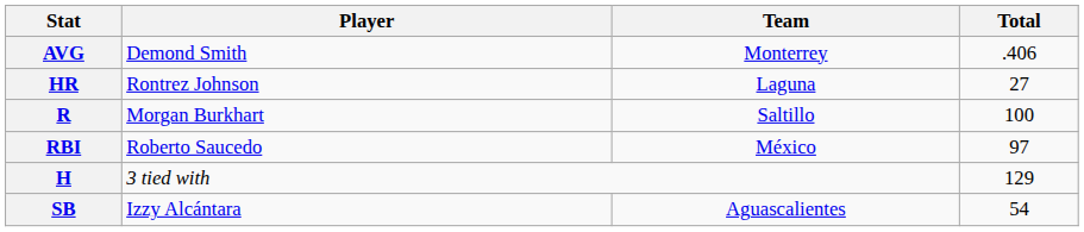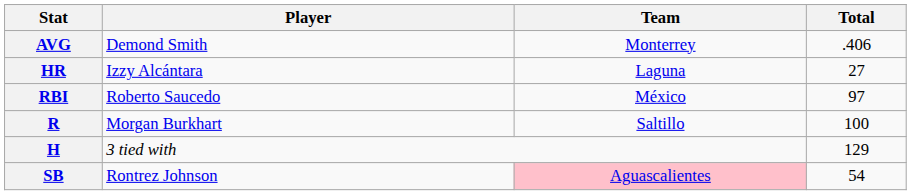 <table class="wikitable" style="text-align:center;">
 <tr>
 <th scope="col" width="3%">Stat</th>
 <th scope="col" width="15%">Player</th>
 <th scope="col" width="10%">Team</th>
 <th scope="col" width="3%">Total</th>
 </tr>
 <tr>
 <th scope="row" style="text-align:center;"><a href='#'>AVG</a></th>
 <td align=left> <a href='#'>Demond Smith</a></td>
 <td><a href='#'>Monterrey</a></td>
 <td>.406</td>
 </tr>
 <tr>
 <th scope="row" style="text-align:center;"><a href='#'>HR</a></th>
-<td align=left> <a href='#'>Rontrez Johnson</a></td>
+<td align=left> <a href='#'>Izzy Alcántara</a></td>
 <td><a href='#'>Laguna</a></td>
 <td>27</td>
+</tr>
+<tr>
+<th scope="row" style="text-align:center;"><a href='#'>RBI</a></th>
+<td align=left> <a href='#'>Roberto Saucedo</a></td>
+<td><a href='#'>México</a></td>
+<td>97</td>
 </tr>
 <tr>
 <th scope="row" style="text-align:center;"><a href='#'>R</a></th>
 <td align=left> <a href='#'>Morgan Burkhart</a></td>
 <td><a href='#'>Saltillo</a></td>
 <td>100</td>
 </tr>
 <tr>
-<th scope="row" style="text-align:center;"><a href='#'>RBI</a></th>
-<td align=left> <a href='#'>Roberto Saucedo</a></td>
-<td><a href='#'>México</a></td>
-<td>97</td>
-</tr>
-<tr>
 <th scope="row" style="text-align:center;"><a href='#'>H</a></th>
 <td align=left colspan=2><em>3 tied with</em></td>
 <td>129</td>
 </tr>
 <tr>
 <th scope="row" style="text-align:center;"><a href='#'>SB</a></th>
-<td align=left> <a href='#'>Izzy Alcántara</a></td>
-<td><a href='#'>Aguascalientes</a></td>
+<td align=left> <a href='#'>Rontrez Johnson</a></td>
+<td style="background: pink;"><a href='#'>Aguascalientes</a></td>
 <td>54</td>
 </tr>
 </table>
